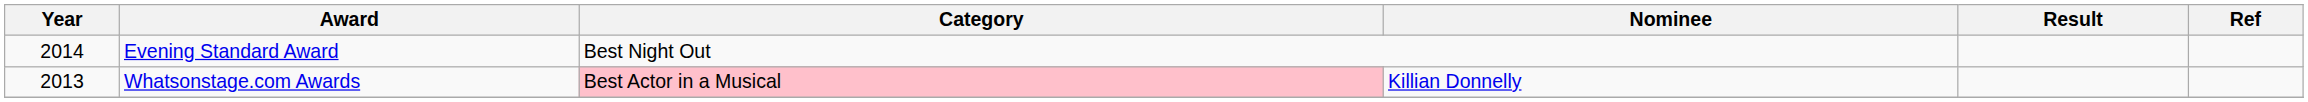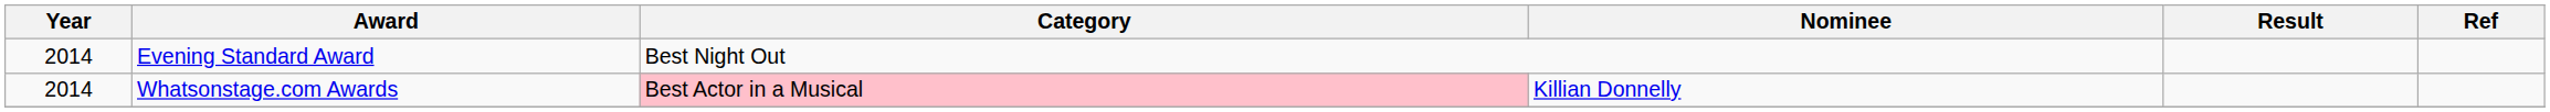 <table class="wikitable" width="95%">
 <tr>
 <th width="5%">Year</th>
 <th width="20%">Award</th>
 <th width="35%">Category</th>
 <th width="25%">Nominee</th>
 <th width="10%">Result</th>
 <th width="5%">Ref</th>
 </tr>
 <tr>
 <td rowspan="1" align="center">2014</td>
 <td rowspan="1"><a href='#'>Evening Standard Award</a></td>
 <td colspan="2">Best Night Out</td>
 <td></td>
 <td rowspan="1" align="center"></td>
 </tr>
 <tr>
-<td rowspan="1" align="center">2013</td>
+<td rowspan="1" align="center">2014</td>
 <td rowspan="1"><a href='#'>Whatsonstage.com Awards</a></td>
 <td colspan="1" style="background: pink;">Best Actor in a Musical</td>
 <td colspan="1"><a href='#'>Killian Donnelly</a></td>
 <td></td>
 <td rowspan="1" align="center"></td>
 </tr>
 <tr>
 </tr>
 </table>
